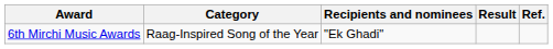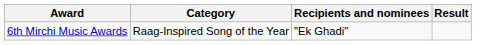 <table class="wikitable sortable">
 <tr>
 <th>Award</th>
 <th>Category</th>
 <th>Recipients and nominees</th>
 <th>Result</th>
-<th>Ref.</th>
 </tr>
 <tr>
 <td><a href='#'>6th Mirchi Music Awards</a></td>
 <td>Raag-Inspired Song of the Year</td>
 <td>"Ek Ghadi"</td>
 <td></td>
-<td></td>
 </tr>
 </table>
